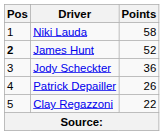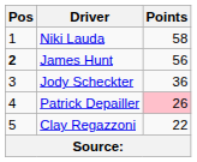 <table class="wikitable" style="font-size: 95%;">
 <tr>
 <th>Pos</th>
 <th>Driver</th>
 <th>Points</th>
 </tr>
 <tr>
 <td>1</td>
 <td> <a href='#'>Niki Lauda</a></td>
 <td align="right">58</td>
 </tr>
 <tr>
 <td><strong>2</strong></td>
 <td> <a href='#'>James Hunt</a></td>
-<td align="right">52</td>
+<td align="right">56</td>
 </tr>
 <tr>
 <td>3</td>
 <td> <a href='#'>Jody Scheckter</a></td>
 <td align="right">36</td>
 </tr>
 <tr>
 <td>4</td>
 <td> <a href='#'>Patrick Depailler</a></td>
-<td align="right">26</td>
+<td align="right" style="background: pink;">26</td>
 </tr>
 <tr>
 <td>5</td>
 <td> <a href='#'>Clay Regazzoni</a></td>
 <td align="right">22</td>
 </tr>
 <tr>
 <th colspan=4>Source: </th>
 </tr>
 </table>
